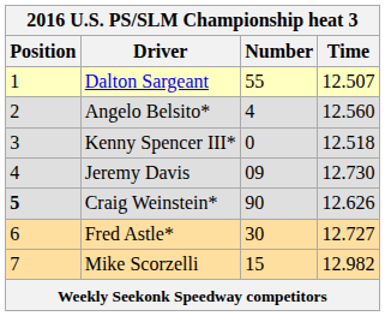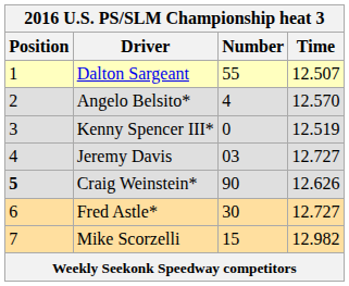 <table class="wikitable mw-collapsible mw-collapsed">
 <tr>
 <th colspan="4">2016 U.S. PS/SLM Championship heat 3</th>
 </tr>
 <tr>
 <th>Position</th>
 <th>Driver</th>
 <th>Number</th>
 <th>Time</th>
 </tr>
 <tr style="background-color:#FFFFBF">
 <td>1</td>
 <td><a href='#'>Dalton Sargeant</a></td>
 <td>55</td>
 <td>12.507</td>
 </tr>
 <tr style="background-color:#DFDFDF">
 <td>2</td>
 <td>Angelo Belsito*</td>
 <td>4</td>
-<td>12.560</td>
+<td>12.570</td>
 </tr>
 <tr style="background-color:#DFDFDF">
 <td>3</td>
 <td>Kenny Spencer III*</td>
 <td>0</td>
-<td>12.518</td>
+<td>12.519</td>
 </tr>
 <tr style="background-color:#DFDFDF">
 <td>4</td>
 <td>Jeremy Davis</td>
-<td>09</td>
-<td>12.730</td>
+<td>03</td>
+<td>12.727</td>
 </tr>
 <tr style="background-color:#DFDFDF">
 <td><strong>5</strong></td>
 <td>Craig Weinstein*</td>
 <td>90</td>
 <td>12.626</td>
 </tr>
 <tr style="background-color:#FFDF9F">
 <td>6</td>
 <td>Fred Astle*</td>
 <td>30</td>
 <td>12.727</td>
 </tr>
 <tr style="background-color:#FFDF9F">
 <td>7</td>
 <td>Mike Scorzelli</td>
 <td>15</td>
 <td>12.982</td>
 </tr>
 <tr>
 <th colspan="4"><small>Weekly Seekonk Speedway competitors</small></th>
 </tr>
 </table>
